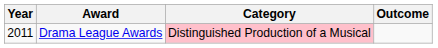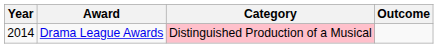 <table class="wikitable sortable">
 <tr>
 <th><strong>Year</strong></th>
 <th><strong>Award</strong></th>
 <th><strong>Category</strong></th>
 <th><strong>Outcome</strong></th>
 </tr>
 <tr>
-<td>2011</td>
+<td>2014</td>
 <td><a href='#'>Drama League Awards</a></td>
 <td style="background: pink;">Distinguished Production of a Musical</td>
 <td></td>
 </tr>
 </table>
